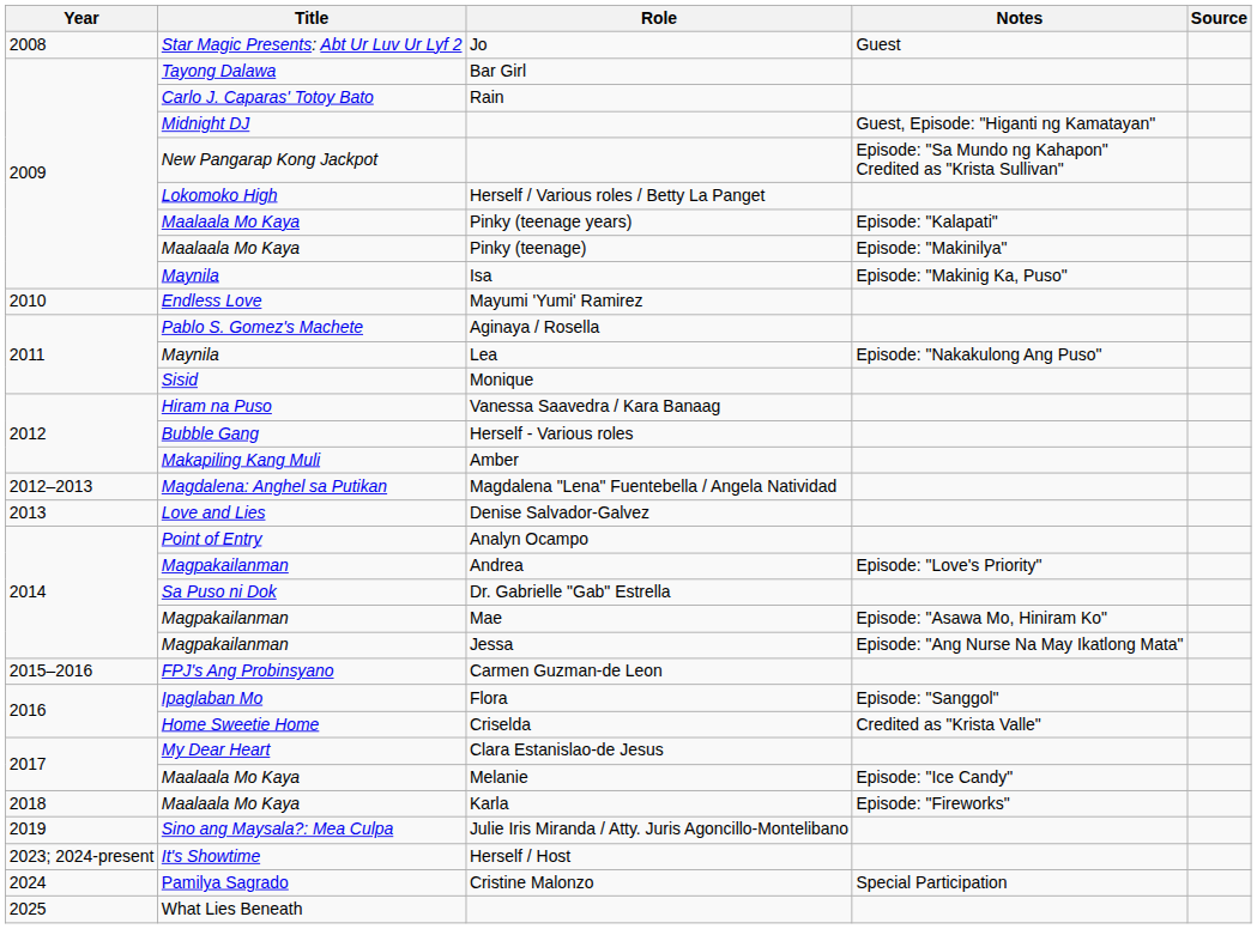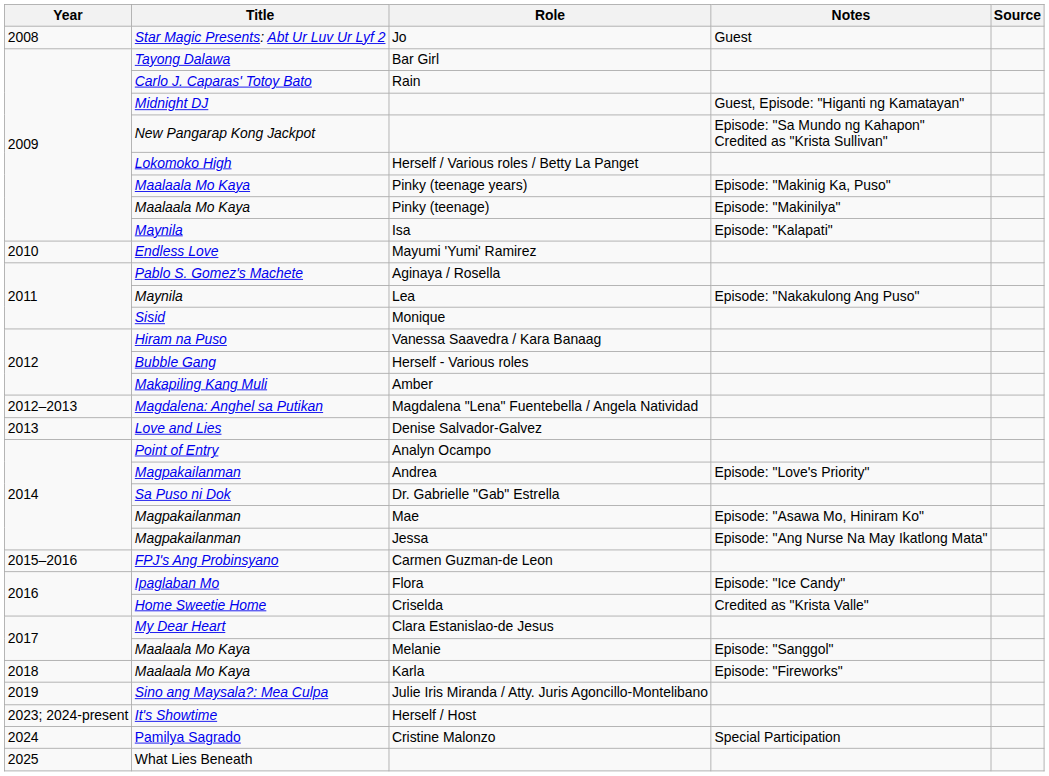 <table class="wikitable sortable" >
 <tr>
 <th>Year</th>
 <th>Title</th>
 <th>Role</th>
 <th class="unsortable">Notes </th>
 <th class="unsortable">Source </th>
 </tr>
 <tr>
 <td>2008</td>
 <td><em><a href='#'>Star Magic Presents</a>:  <a href='#'>Abt Ur Luv Ur Lyf 2</a></em></td>
 <td>Jo</td>
 <td>Guest</td>
 <td></td>
 </tr>
 <tr>
 <td rowspan="8">2009</td>
 <td><em><a href='#'>Tayong Dalawa</a></em></td>
 <td>Bar Girl</td>
 <td></td>
 <td></td>
 </tr>
 <tr>
 <td><em><a href='#'>Carlo J. Caparas' Totoy Bato</a></em></td>
 <td>Rain</td>
 <td></td>
 <td></td>
 </tr>
 <tr>
 <td><em><a href='#'>Midnight DJ</a></em></td>
 <td></td>
 <td>Guest, Episode: "Higanti ng Kamatayan"</td>
 <td></td>
 </tr>
 <tr>
 <td><em>New Pangarap Kong Jackpot</em></td>
 <td></td>
 <td>Episode: "Sa Mundo ng Kahapon" <br> Credited as "Krista Sullivan"</td>
 <td></td>
 </tr>
 <tr>
 <td><em><a href='#'>Lokomoko High</a></em></td>
 <td>Herself / Various roles / Betty La Panget</td>
 <td></td>
 <td></td>
 </tr>
 <tr>
 <td><em><a href='#'>Maalaala Mo Kaya</a></em></td>
 <td>Pinky (teenage years)</td>
-<td>Episode: "Kalapati"</td>
+<td>Episode: "Makinig Ka, Puso"</td>
 <td></td>
 </tr>
 <tr>
 <td><em>Maalaala Mo Kaya</em></td>
 <td>Pinky (teenage)</td>
 <td>Episode: "Makinilya"</td>
 <td></td>
 </tr>
 <tr>
 <td><em><a href='#'>Maynila</a></em></td>
 <td>Isa</td>
-<td>Episode: "Makinig Ka, Puso"</td>
+<td>Episode: "Kalapati"</td>
 <td></td>
 </tr>
 <tr>
 <td>2010</td>
 <td><em><a href='#'>Endless Love</a></em></td>
 <td>Mayumi 'Yumi' Ramirez</td>
 <td></td>
 <td></td>
 </tr>
 <tr>
 <td rowspan="3">2011</td>
 <td><em><a href='#'>Pablo S. Gomez's Machete</a></em></td>
 <td>Aginaya / Rosella</td>
 <td></td>
 <td></td>
 </tr>
 <tr>
 <td><em>Maynila</em></td>
 <td>Lea</td>
 <td>Episode: "Nakakulong Ang Puso"</td>
 <td></td>
 </tr>
 <tr>
 <td><em><a href='#'>Sisid</a></em></td>
 <td>Monique</td>
 <td></td>
 <td></td>
 </tr>
 <tr>
 <td rowspan="3">2012</td>
 <td><em><a href='#'>Hiram na Puso</a></em></td>
 <td>Vanessa Saavedra / Kara Banaag</td>
 <td></td>
 <td></td>
 </tr>
 <tr>
 <td><em><a href='#'>Bubble Gang</a></em></td>
 <td>Herself - Various roles</td>
 <td></td>
 <td></td>
 </tr>
 <tr>
 <td><em><a href='#'>Makapiling Kang Muli</a></em></td>
 <td>Amber</td>
 <td></td>
 <td></td>
 </tr>
 <tr>
 <td>2012–2013</td>
 <td><em><a href='#'>Magdalena: Anghel sa Putikan</a></em></td>
 <td>Magdalena "Lena" Fuentebella / Angela Natividad</td>
 <td></td>
 <td></td>
 </tr>
 <tr>
 <td>2013</td>
 <td><em><a href='#'>Love and Lies</a></em></td>
 <td>Denise Salvador-Galvez</td>
 <td></td>
 <td></td>
 </tr>
 <tr>
 <td rowspan="5">2014</td>
 <td><em><a href='#'>Point of Entry</a></em></td>
 <td>Analyn Ocampo</td>
 <td></td>
 <td></td>
 </tr>
 <tr>
 <td><em><a href='#'>Magpakailanman</a></em></td>
 <td>Andrea</td>
 <td>Episode: "Love's Priority"</td>
 <td></td>
 </tr>
 <tr>
 <td><em><a href='#'>Sa Puso ni Dok</a></em></td>
 <td>Dr. Gabrielle "Gab" Estrella</td>
 <td></td>
 <td></td>
 </tr>
 <tr>
 <td><em>Magpakailanman</em></td>
 <td>Mae</td>
 <td>Episode: "Asawa Mo, Hiniram Ko"</td>
 <td></td>
 </tr>
 <tr>
 <td><em>Magpakailanman</em></td>
 <td>Jessa</td>
 <td>Episode: "Ang Nurse Na May Ikatlong Mata"</td>
 <td></td>
 </tr>
 <tr>
 <td>2015–2016</td>
 <td><em><a href='#'>FPJ's Ang Probinsyano</a></em></td>
 <td>Carmen Guzman-de Leon</td>
 <td></td>
 <td></td>
 </tr>
 <tr>
 <td rowspan="2">2016</td>
 <td><em><a href='#'>Ipaglaban Mo</a></em></td>
 <td>Flora</td>
-<td>Episode: "Sanggol"</td>
+<td>Episode: "Ice Candy"</td>
 <td></td>
 </tr>
 <tr>
 <td><em><a href='#'>Home Sweetie Home</a></em></td>
 <td>Criselda</td>
 <td>Credited as "Krista Valle"</td>
 <td></td>
 </tr>
 <tr>
 <td rowspan="2">2017</td>
 <td><em><a href='#'>My Dear Heart</a></em></td>
 <td>Clara Estanislao-de Jesus</td>
 <td></td>
 <td></td>
 </tr>
 <tr>
 <td><em>Maalaala Mo Kaya</em></td>
 <td>Melanie</td>
-<td>Episode: "Ice Candy"</td>
+<td>Episode: "Sanggol"</td>
 <td></td>
 </tr>
 <tr>
 <td>2018</td>
 <td><em>Maalaala Mo Kaya</em></td>
 <td>Karla</td>
 <td>Episode: "Fireworks"</td>
 <td></td>
 </tr>
 <tr>
 <td>2019</td>
 <td><em><a href='#'>Sino ang Maysala?: Mea Culpa</a></em></td>
 <td>Julie Iris Miranda / Atty. Juris Agoncillo-Montelibano</td>
 <td></td>
 <td></td>
 </tr>
 <tr>
 <td>2023; 2024-present</td>
 <td><em><a href='#'>It's Showtime</a></td>
 <td>Herself / Host</td>
 <td></td>
 <td></td>
 </tr>
 <tr>
 <td>2024</td>
 <td></em><a href='#'>Pamilya Sagrado</a><em></td>
 <td>Cristine Malonzo</td>
 <td>Special Participation</td>
 <td></td>
 </tr>
 <tr>
 <td>2025</td>
 <td></em>What Lies Beneath<em></td>
 <td></td>
 <td></td>
 <td></td>
 </tr>
 </table>
